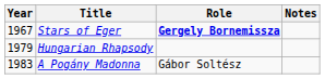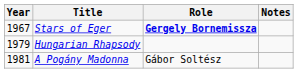 <table class="wikitable sortable">
 <tr>
 <th>Year</th>
 <th>Title</th>
 <th>Role</th>
 <th class="unsortable">Notes</th>
 </tr>
 <tr>
 <td>1967</td>
 <td><em><a href='#'>Stars of Eger</a></em></td>
 <td><strong><a href='#'>Gergely Bornemissza</a></strong></td>
 <td></td>
 </tr>
 <tr>
 <td>1979</td>
 <td><em><a href='#'>Hungarian Rhapsody</a></em></td>
 <td></td>
 <td></td>
 </tr>
 <tr>
-<td>1983</td>
+<td>1981</td>
 <td><em><a href='#'>A Pogány Madonna</a></em></td>
 <td>Gábor Soltész</td>
 <td></td>
 </tr>
 </table>
